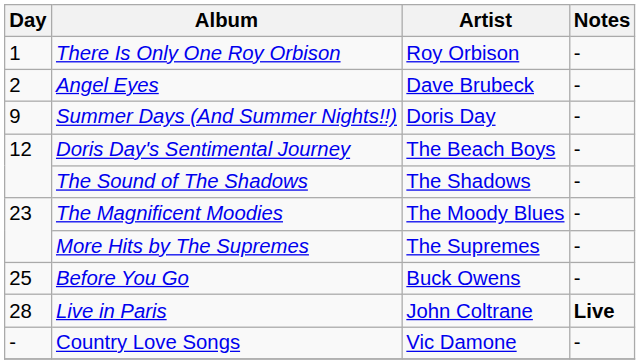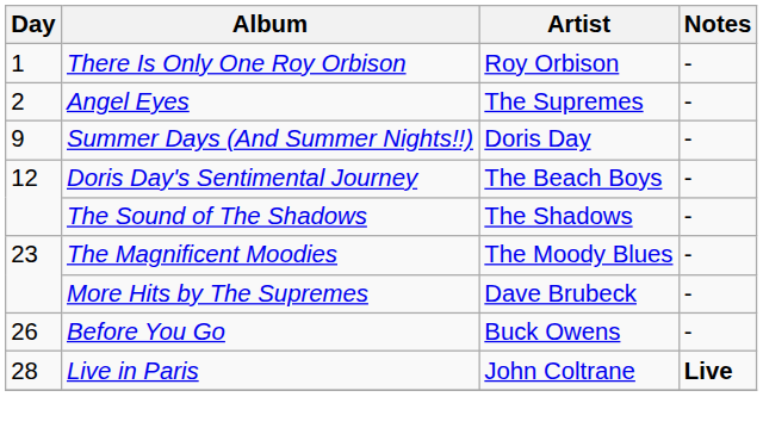 <table class="wikitable">
 <tr>
 <th>Day</th>
 <th>Album</th>
 <th>Artist</th>
 <th>Notes</th>
 </tr>
 <tr>
 <td rowspan="1" valign="top">1</td>
 <td><em><a href='#'>There Is Only One Roy Orbison</a></em></td>
 <td><a href='#'>Roy Orbison</a></td>
 <td>-</td>
 </tr>
 <tr>
 <td rowspan="1" valign="top">2</td>
 <td><em><a href='#'>Angel Eyes</a></em></td>
-<td><a href='#'>Dave Brubeck</a></td>
+<td><a href='#'>The Supremes</a></td>
 <td>-</td>
 </tr>
 <tr>
 <td rowspan="1" valign="top">9</td>
 <td><em><a href='#'>Summer Days (And Summer Nights!!)</a></em></td>
 <td><a href='#'>Doris Day</a></td>
 <td>-</td>
 </tr>
 <tr>
 <td rowspan="2" valign="top">12</td>
 <td><em><a href='#'>Doris Day's Sentimental Journey</a></em></td>
 <td><a href='#'>The Beach Boys</a></td>
 <td>-</td>
 </tr>
 <tr>
 <td><em><a href='#'>The Sound of The Shadows</a></em></td>
 <td><a href='#'>The Shadows</a></td>
 <td>-</td>
 </tr>
 <tr>
 <td rowspan="2" valign="top">23</td>
 <td><em><a href='#'>The Magnificent Moodies</a></em></td>
 <td><a href='#'>The Moody Blues</a></td>
 <td>-</td>
 </tr>
 <tr>
 <td><em><a href='#'>More Hits by The Supremes</a></em></td>
-<td><a href='#'>The Supremes</a></td>
+<td><a href='#'>Dave Brubeck</a></td>
 <td>-</td>
 </tr>
 <tr>
-<td rowspan="1" valign="top">25</td>
+<td rowspan="1" valign="top">26</td>
 <td><em><a href='#'>Before You Go</a></em></td>
 <td><a href='#'>Buck Owens</a></td>
 <td>-</td>
 </tr>
 <tr>
 <td rowspan="1" valign="top">28</td>
 <td><em><a href='#'>Live in Paris</a></em></td>
 <td><a href='#'>John Coltrane</a></td>
 <td><strong>Live</strong></td>
 </tr>
 <tr>
-<td>-</td>
-<td><a href='#'>Country Love Songs</a></td>
-<td><a href='#'>Vic Damone</a></td>
-<td>-</td>
-</tr>
-<tr>
 </tr>
 </table>
